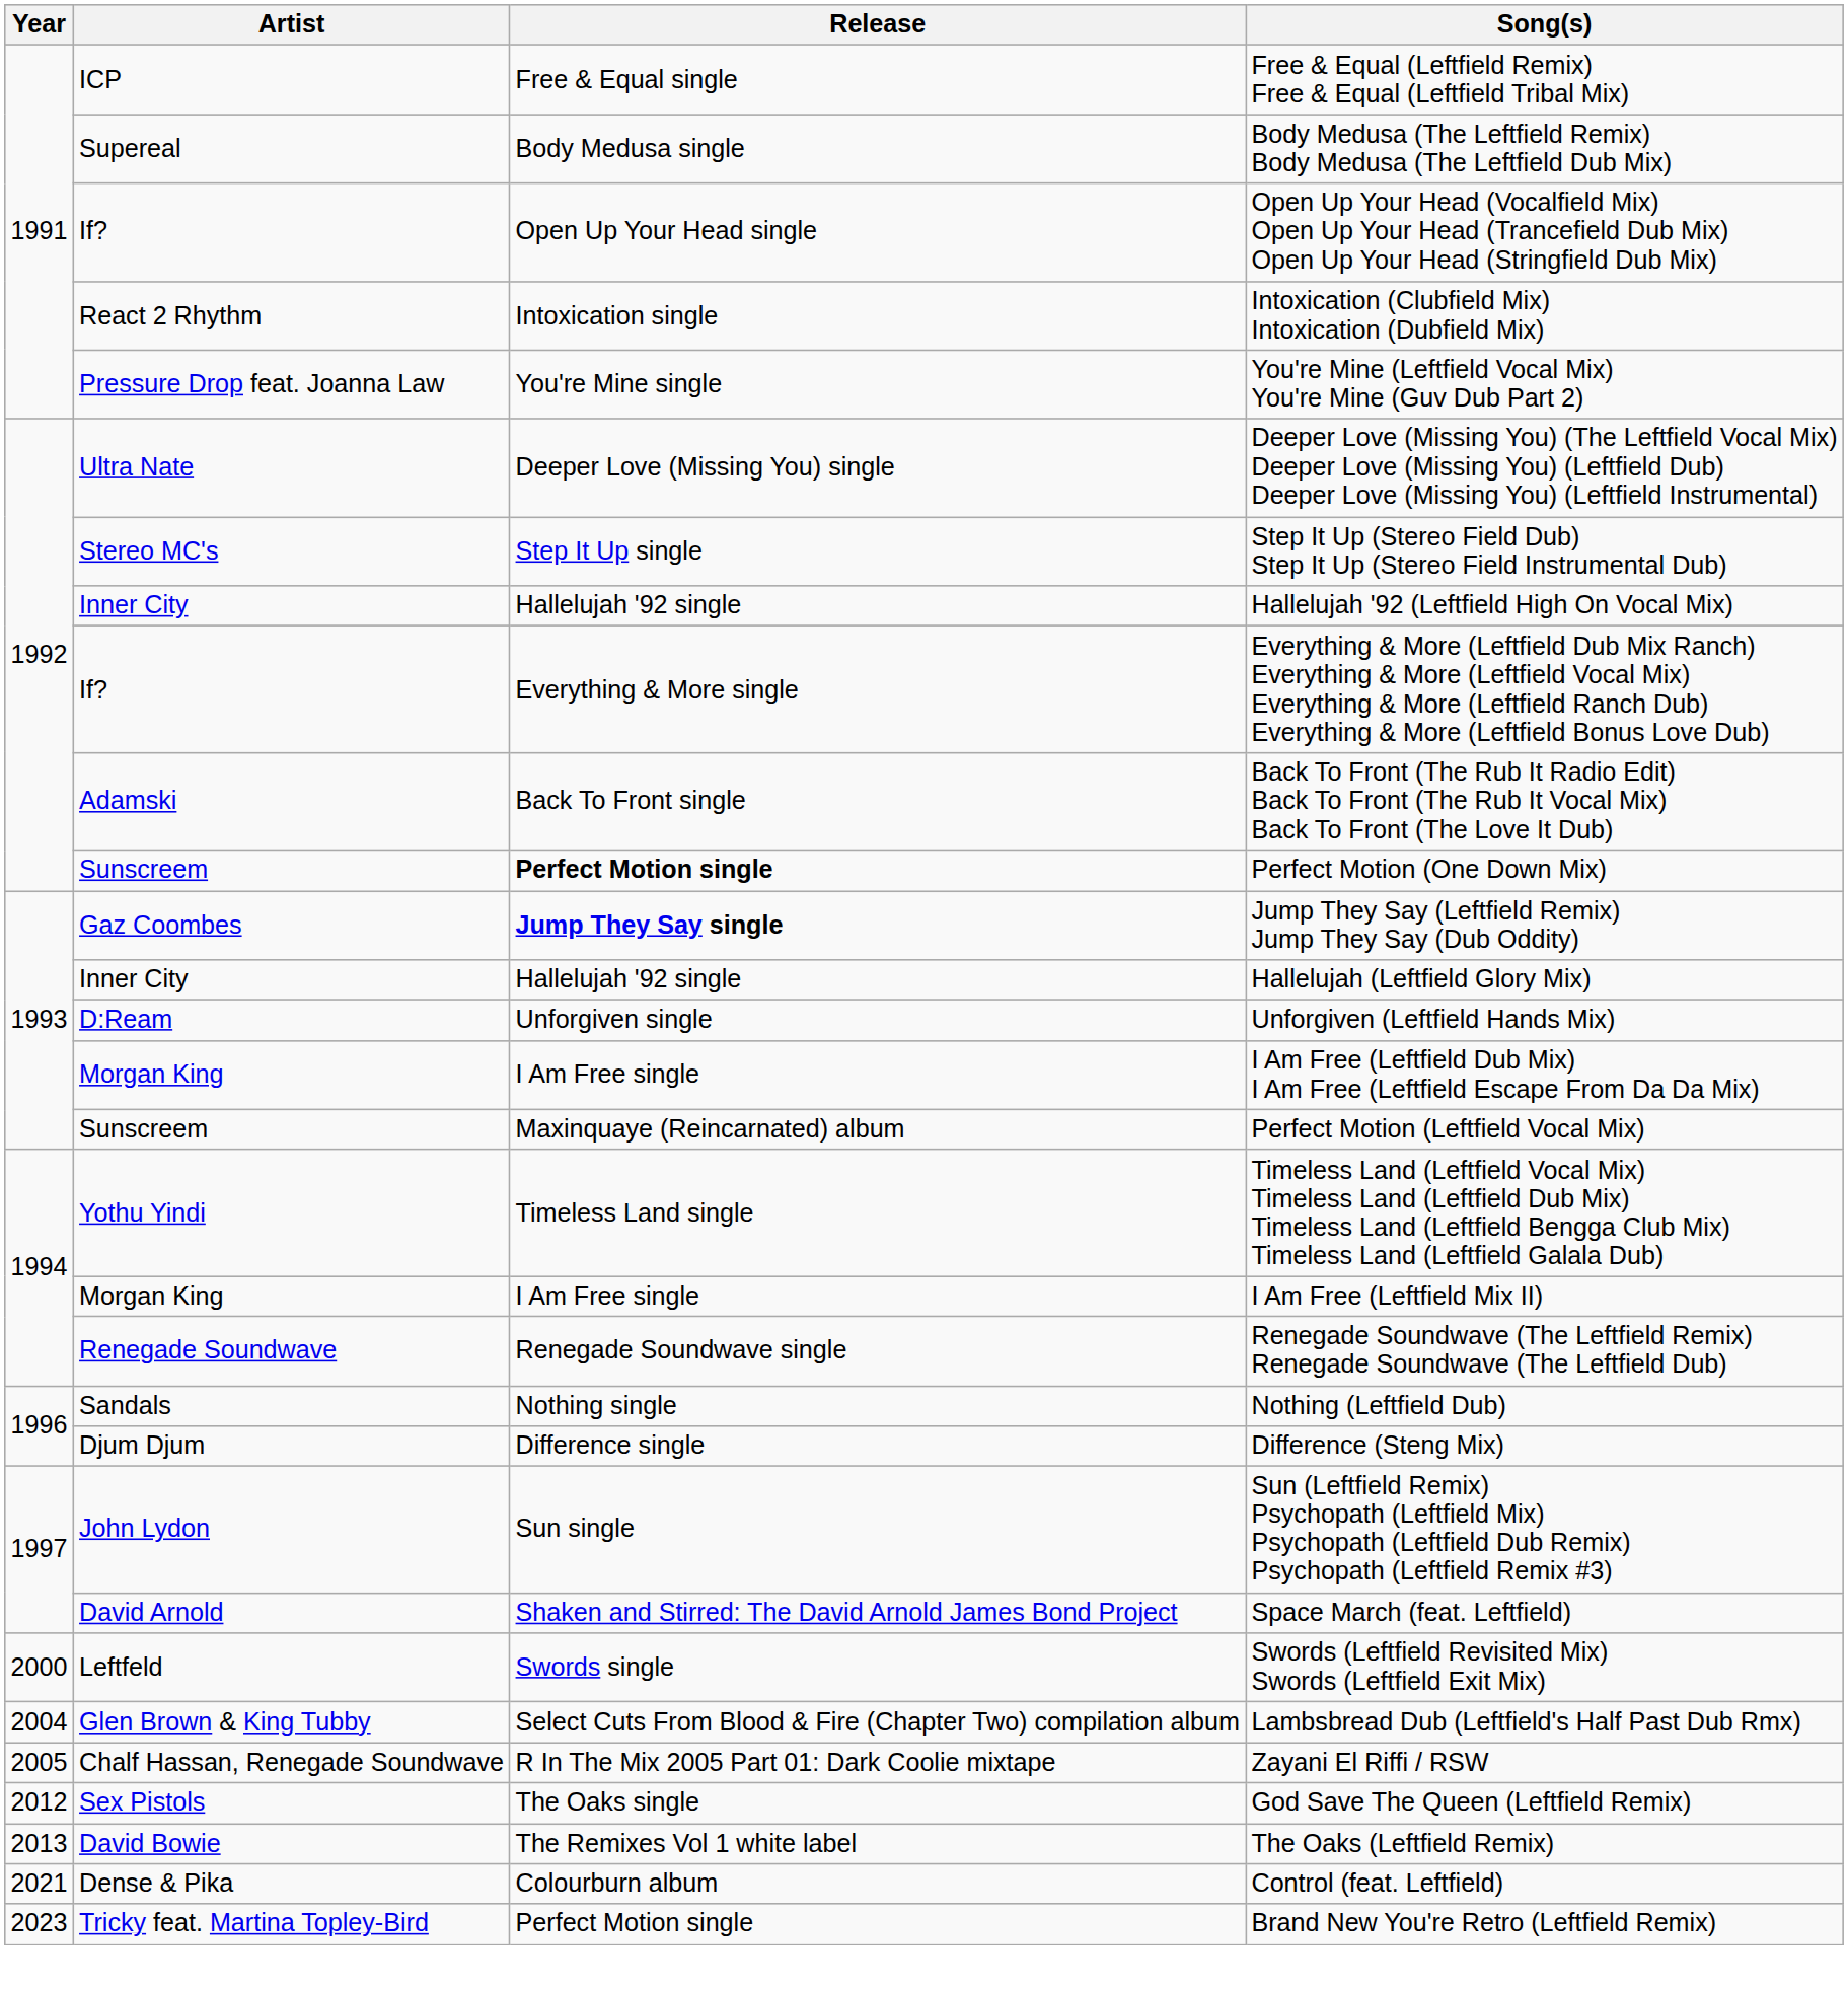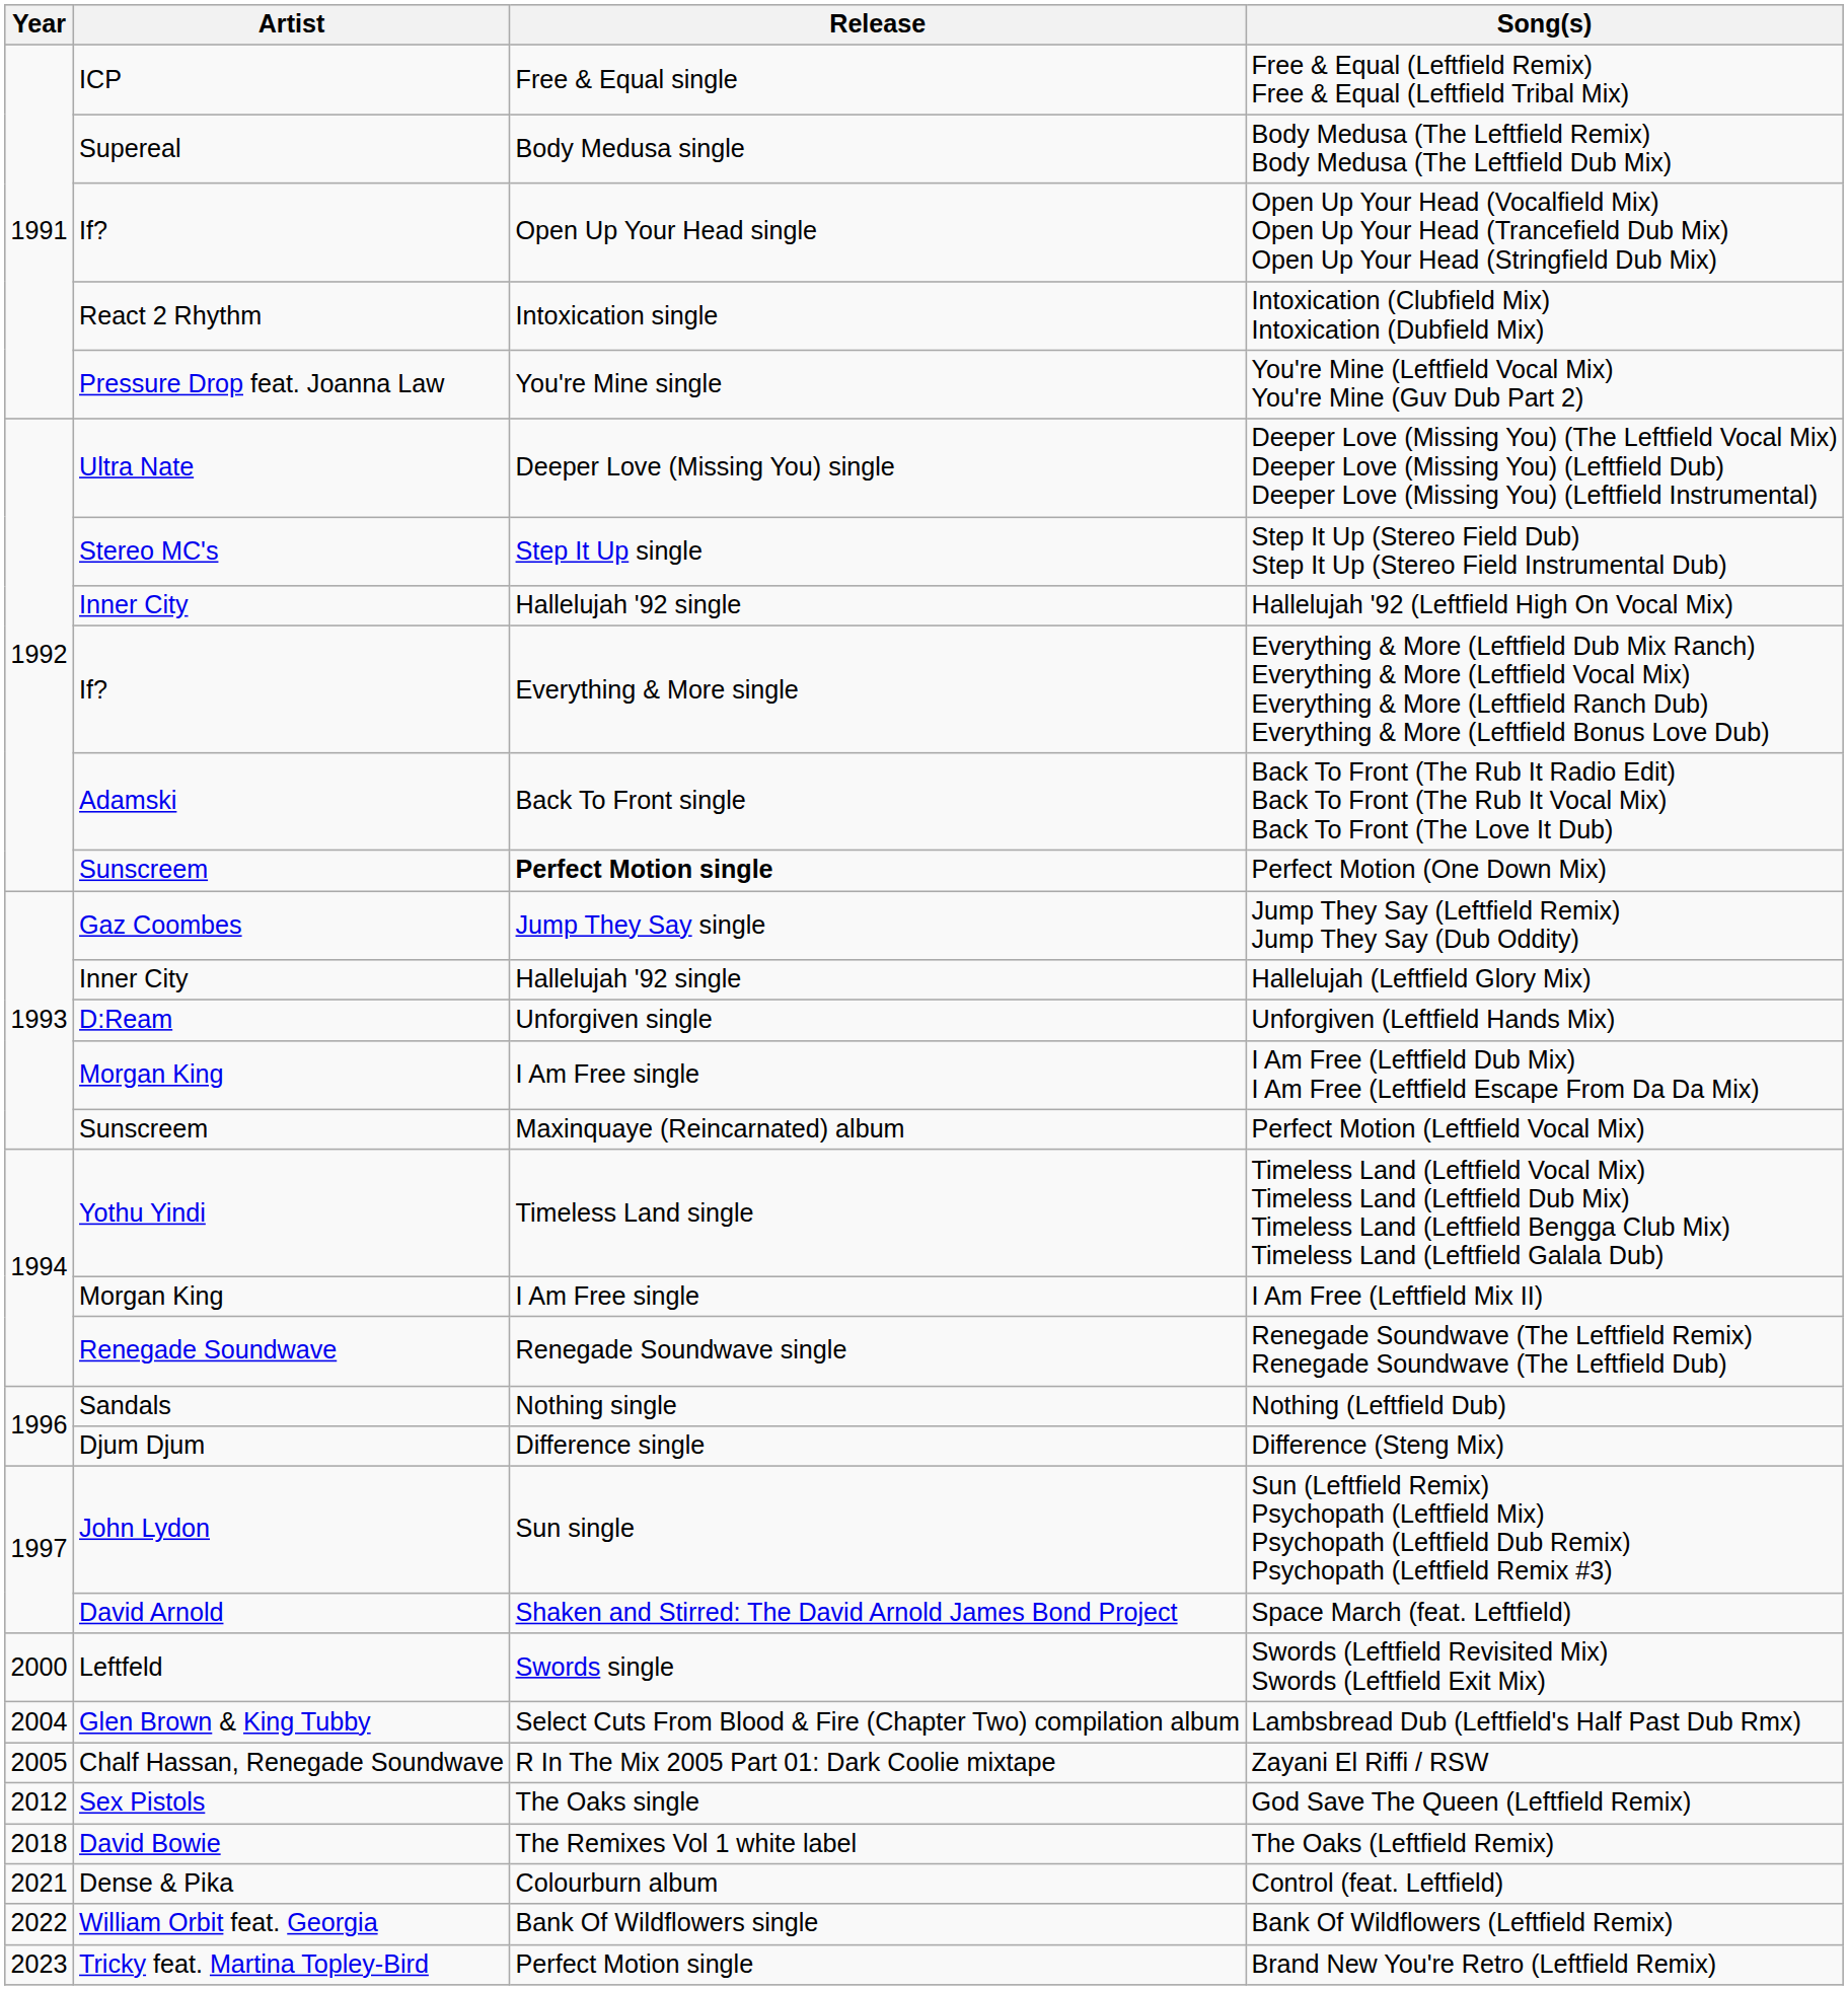 <table class="wikitable">
 <tr>
 <th>Year</th>
 <th>Artist</th>
 <th>Release</th>
 <th>Song(s)</th>
 </tr>
 <tr>
 <td rowspan="5">1991</td>
 <td>ICP</td>
 <td>Free & Equal single</td>
 <td>Free & Equal (Leftfield Remix)<br>Free & Equal (Leftfield Tribal Mix)</td>
 </tr>
 <tr>
 <td>Supereal</td>
 <td>Body Medusa single</td>
 <td>Body Medusa (The Leftfield Remix)<br>Body Medusa (The Leftfield Dub Mix)</td>
 </tr>
 <tr>
 <td>If?</td>
 <td>Open Up Your Head single</td>
 <td>Open Up Your Head (Vocalfield Mix)<br>Open Up Your Head (Trancefield Dub Mix)<br>Open Up Your Head (Stringfield Dub Mix)</td>
 </tr>
 <tr>
 <td>React 2 Rhythm</td>
 <td>Intoxication single</td>
 <td>Intoxication (Clubfield Mix)<br>Intoxication (Dubfield Mix)</td>
 </tr>
 <tr>
 <td><a href='#'>Pressure Drop</a> feat. Joanna Law</td>
 <td>You're Mine single</td>
 <td>You're Mine (Leftfield Vocal Mix)<br>You're Mine (Guv Dub Part 2)</td>
 </tr>
 <tr>
 <td rowspan="6">1992</td>
 <td><a href='#'>Ultra Nate</a></td>
 <td>Deeper Love (Missing You) single</td>
 <td>Deeper Love (Missing You) (The Leftfield Vocal Mix)<br>Deeper Love (Missing You) (Leftfield Dub)<br>Deeper Love (Missing You) (Leftfield Instrumental)</td>
 </tr>
 <tr>
 <td><a href='#'>Stereo MC's</a></td>
 <td><a href='#'>Step It Up</a> single</td>
 <td>Step It Up (Stereo Field Dub)<br>Step It Up (Stereo Field Instrumental Dub)</td>
 </tr>
 <tr>
 <td><a href='#'>Inner City</a></td>
 <td>Hallelujah '92 single</td>
 <td>Hallelujah '92 (Leftfield High On Vocal Mix)</td>
 </tr>
 <tr>
 <td>If?</td>
 <td>Everything & More single</td>
 <td>Everything & More (Leftfield Dub Mix Ranch)<br>Everything & More (Leftfield Vocal Mix)<br>Everything & More (Leftfield Ranch Dub)<br>Everything & More (Leftfield Bonus Love Dub)</td>
 </tr>
 <tr>
 <td><a href='#'>Adamski</a></td>
 <td>Back To Front single</td>
 <td>Back To Front (The Rub It Radio Edit)<br>Back To Front (The Rub It Vocal Mix)<br>Back To Front (The Love It Dub)</td>
 </tr>
 <tr>
 <td><a href='#'>Sunscreem</a></td>
 <td><strong>Perfect Motion single</strong></td>
 <td>Perfect Motion (One Down Mix)</td>
 </tr>
 <tr>
 <td rowspan="5">1993</td>
 <td><a href='#'>Gaz Coombes</a></td>
-<td><strong><a href='#'>Jump They Say</a> single</strong></td>
+<td><a href='#'>Jump They Say</a> single</td>
 <td>Jump They Say (Leftfield Remix)<br>Jump They Say (Dub Oddity)</td>
 </tr>
 <tr>
 <td>Inner City</td>
 <td>Hallelujah '92 single</td>
 <td>Hallelujah (Leftfield Glory Mix)</td>
 </tr>
 <tr>
 <td><a href='#'>D:Ream</a></td>
 <td>Unforgiven single</td>
 <td>Unforgiven (Leftfield Hands Mix)</td>
 </tr>
 <tr>
 <td><a href='#'>Morgan King</a></td>
 <td>I Am Free single</td>
 <td>I Am Free (Leftfield Dub Mix)<br>I Am Free (Leftfield Escape From Da Da Mix)</td>
 </tr>
 <tr>
 <td>Sunscreem</td>
 <td>Maxinquaye (Reincarnated) album</td>
 <td>Perfect Motion (Leftfield Vocal Mix)</td>
 </tr>
 <tr>
 <td rowspan="3">1994</td>
 <td><a href='#'>Yothu Yindi</a></td>
 <td>Timeless Land single</td>
 <td>Timeless Land (Leftfield Vocal Mix)<br>Timeless Land (Leftfield Dub Mix)<br>Timeless Land (Leftfield Bengga Club Mix)<br>Timeless Land (Leftfield Galala Dub)</td>
 </tr>
 <tr>
 <td>Morgan King</td>
 <td>I Am Free single</td>
 <td>I Am Free (Leftfield Mix II)</td>
 </tr>
 <tr>
 <td><a href='#'>Renegade Soundwave</a></td>
 <td>Renegade Soundwave single</td>
 <td>Renegade Soundwave (The Leftfield Remix)<br>Renegade Soundwave (The Leftfield Dub)</td>
 </tr>
 <tr>
 <td rowspan="2">1996</td>
 <td>Sandals</td>
 <td>Nothing single</td>
 <td>Nothing (Leftfield Dub)</td>
 </tr>
 <tr>
 <td>Djum Djum</td>
 <td>Difference single</td>
 <td>Difference (Steng Mix)</td>
 </tr>
 <tr>
 <td rowspan="2">1997</td>
 <td><a href='#'>John Lydon</a></td>
 <td>Sun single</td>
 <td>Sun (Leftfield Remix)<br>Psychopath (Leftfield Mix)<br>Psychopath (Leftfield Dub Remix)<br>Psychopath (Leftfield Remix #3)</td>
 </tr>
 <tr>
 <td><a href='#'>David Arnold</a></td>
 <td><a href='#'>Shaken and Stirred: The David Arnold James Bond Project</a></td>
 <td>Space March (feat. Leftfield)</td>
 </tr>
 <tr>
 <td>2000</td>
 <td>Leftfeld</td>
 <td><a href='#'>Swords</a> single</td>
 <td>Swords (Leftfield Revisited Mix)<br>Swords (Leftfield Exit Mix)</td>
 </tr>
 <tr>
 <td>2004</td>
 <td><a href='#'>Glen Brown</a> & <a href='#'>King Tubby</a></td>
 <td>Select Cuts From Blood & Fire (Chapter Two) compilation album</td>
 <td>Lambsbread Dub (Leftfield's Half Past Dub Rmx)</td>
 </tr>
 <tr>
 <td>2005</td>
 <td>Chalf Hassan, Renegade Soundwave</td>
 <td>R In The Mix 2005 Part 01: Dark Coolie mixtape</td>
 <td>Zayani El Riffi / RSW</td>
 </tr>
 <tr>
 <td>2012</td>
 <td><a href='#'>Sex Pistols</a></td>
 <td>The Oaks single</td>
 <td>God Save The Queen (Leftfield Remix)</td>
 </tr>
 <tr>
-<td>2013</td>
+<td>2018</td>
 <td><a href='#'>David Bowie</a></td>
 <td>The Remixes Vol 1 white label</td>
 <td>The Oaks (Leftfield Remix)</td>
 </tr>
 <tr>
 <td>2021</td>
 <td>Dense & Pika</td>
 <td>Colourburn album</td>
 <td>Control (feat. Leftfield)</td>
 </tr>
 <tr>
+<td>2022</td>
+<td><a href='#'>William Orbit</a> feat. <a href='#'>Georgia</a></td>
+<td>Bank Of Wildflowers single</td>
+<td>Bank Of Wildflowers (Leftfield Remix)</td>
+</tr>
+<tr>
 <td>2023</td>
 <td><a href='#'>Tricky</a> feat. <a href='#'>Martina Topley-Bird</a></td>
 <td>Perfect Motion single</td>
 <td>Brand New You're Retro (Leftfield Remix)</td>
 </tr>
 </table>
